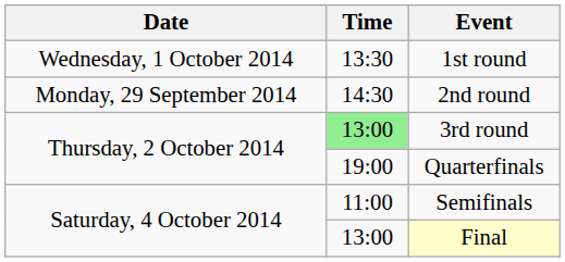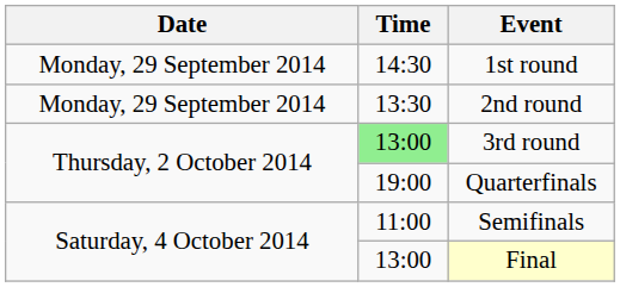 <table class = "wikitable" style="text-align:center;">
 <tr>
 <th width=220>Date</th>
 <th width=50>Time</th>
 <th width=100>Event</th>
 </tr>
 <tr>
-<td>Wednesday, 1 October 2014</td>
-<td>13:30</td>
+<td>Monday, 29 September 2014</td>
+<td>14:30</td>
 <td>1st round</td>
 </tr>
 <tr>
 <td>Monday, 29 September 2014</td>
-<td>14:30</td>
+<td>13:30</td>
 <td>2nd round</td>
 </tr>
 <tr>
 <td rowspan=2>Thursday, 2 October 2014</td>
 <td style="background: lightgreen;">13:00</td>
 <td>3rd round</td>
 </tr>
 <tr>
 <td>19:00</td>
 <td>Quarterfinals</td>
 </tr>
 <tr>
 <td rowspan=2>Saturday, 4 October 2014</td>
 <td>11:00</td>
 <td>Semifinals</td>
 </tr>
 <tr>
 <td>13:00</td>
 <td bgcolor=ffffcc>Final</td>
 </tr>
 </table>
